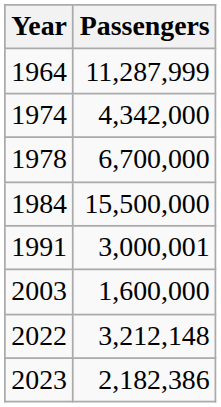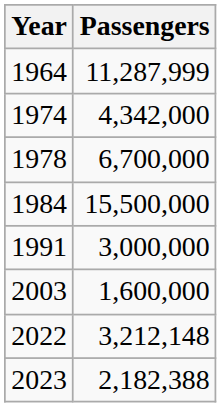 <table class="wikitable sortable" style="text-align:right">
 <tr>
 <th scope="col">Year</th>
 <th scope="col">Passengers</th>
 </tr>
 <tr>
 <td>1964</td>
 <td>11,287,999</td>
 </tr>
 <tr>
 <td>1974</td>
 <td>4,342,000</td>
 </tr>
 <tr>
 <td>1978</td>
 <td>6,700,000</td>
 </tr>
 <tr>
 <td>1984</td>
 <td>15,500,000</td>
 </tr>
 <tr>
 <td>1991</td>
-<td>3,000,001</td>
+<td>3,000,000</td>
 </tr>
 <tr>
 <td>2003</td>
 <td>1,600,000</td>
 </tr>
 <tr>
 <td>2022</td>
 <td>3,212,148</td>
 </tr>
 <tr>
 <td>2023</td>
-<td>2,182,386</td>
+<td>2,182,388</td>
 </tr>
 </table>
